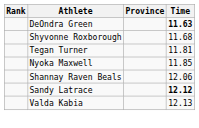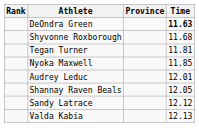 <table class="wikitable sortable" style="text-align:center">
 <tr>
 <th>Rank</th>
 <th>Athlete</th>
 <th>Province</th>
 <th>Time</th>
 </tr>
 <tr>
 <td></td>
 <td align=left>DeOndra Green</td>
 <td align="left"></td>
 <td><strong>11.63</strong></td>
 </tr>
 <tr>
 <td></td>
 <td align=left>Shyvonne Roxborough</td>
 <td align="left"></td>
 <td>11.68</td>
 </tr>
 <tr>
 <td></td>
 <td align=left>Tegan Turner</td>
 <td align="left"></td>
 <td>11.81</td>
 </tr>
 <tr>
 <td></td>
 <td align=left>Nyoka Maxwell</td>
 <td align="left"></td>
 <td>11.85</td>
 </tr>
 <tr>
 <td></td>
+<td align=left>Audrey Leduc</td>
+<td align="left"></td>
+<td>12.01</td>
+</tr>
+<tr>
+<td></td>
 <td align=left>Shannay Raven Beals</td>
 <td align="left"></td>
-<td>12.06</td>
+<td>12.05</td>
 </tr>
 <tr>
 <td></td>
 <td align=left>Sandy Latrace</td>
 <td align="left"></td>
-<td><strong>12.12</strong></td>
+<td>12.12</td>
 </tr>
 <tr>
 <td></td>
 <td align=left>Valda Kabia</td>
 <td align="left"></td>
 <td>12.13</td>
 </tr>
 </table>
